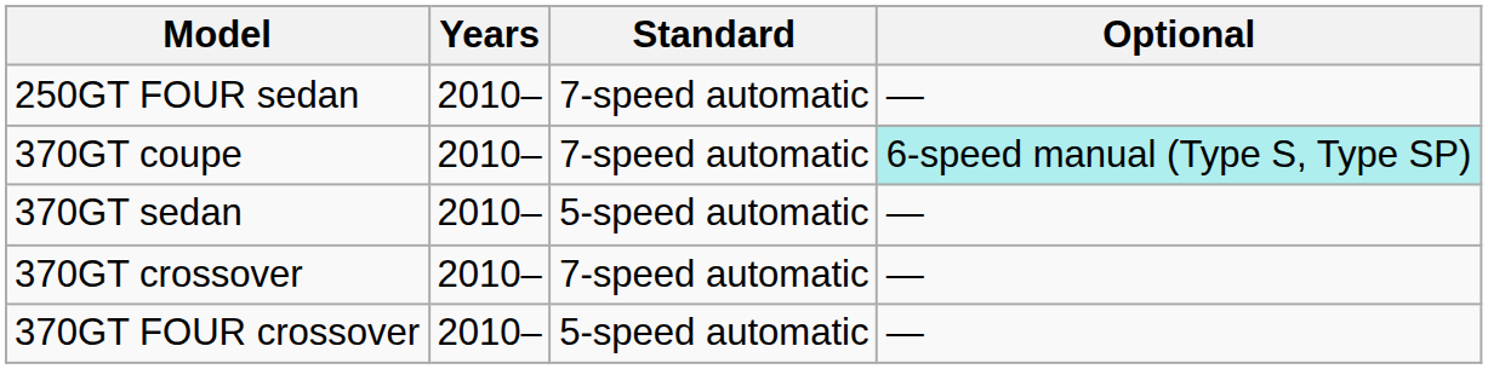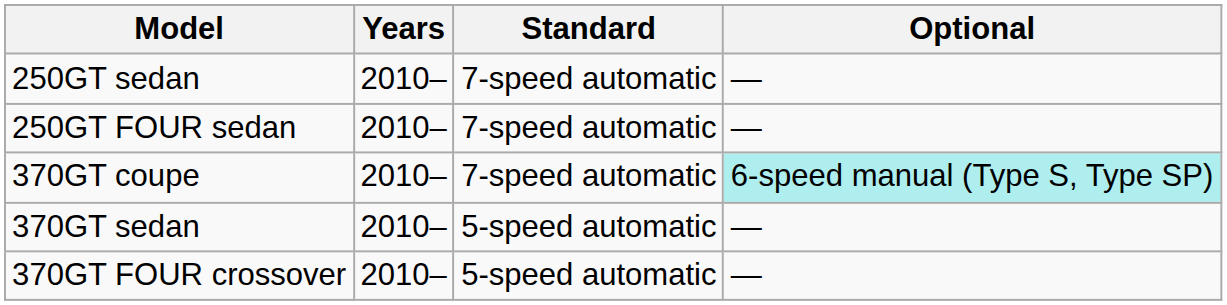 <table class="wikitable">
 <tr>
 <th>Model</th>
 <th>Years</th>
 <th>Standard</th>
 <th>Optional</th>
+</tr>
+<tr>
+<td>250GT sedan</td>
+<td>2010–</td>
+<td>7-speed automatic</td>
+<td>—</td>
 </tr>
 <tr>
 <td>250GT FOUR sedan</td>
 <td>2010–</td>
 <td>7-speed automatic</td>
 <td>—</td>
 </tr>
 <tr>
 <td>370GT coupe</td>
 <td>2010–</td>
 <td>7-speed automatic</td>
 <td style="background: paleturquoise;">6-speed manual (Type S, Type SP)</td>
 </tr>
 <tr>
 <td>370GT sedan</td>
 <td>2010–</td>
 <td>5-speed automatic</td>
 <td>—</td>
 </tr>
 <tr>
-<td>370GT crossover</td>
-<td>2010–</td>
-<td>7-speed automatic</td>
-<td>—</td>
-</tr>
-<tr>
 <td>370GT FOUR crossover</td>
 <td>2010–</td>
 <td>5-speed automatic</td>
 <td>—</td>
 </tr>
 </table>
